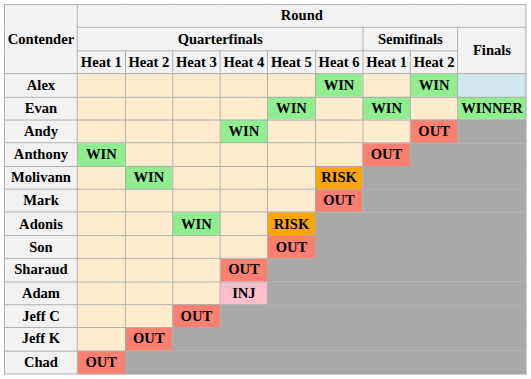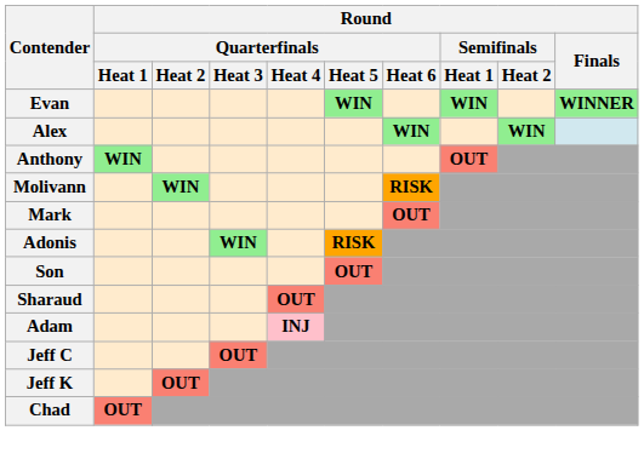 <table class="wikitable" style="text-align:center; ">
 <tr>
 <th rowspan=3>Contender</th>
 <th colspan=9>Round</th>
 </tr>
 <tr>
 <th colspan=6>Quarterfinals</th>
 <th colspan=2>Semifinals</th>
 <th rowspan=2>Finals</th>
 </tr>
 <tr>
 <th>Heat 1</th>
 <th>Heat 2</th>
 <th>Heat 3</th>
 <th>Heat 4</th>
 <th>Heat 5</th>
 <th>Heat 6</th>
 <th>Heat 1</th>
 <th>Heat 2</th>
 </tr>
 <tr>
-<th>Alex</th>
-<td bgcolor="#FFEBCD"></td>
-<td bgcolor="#FFEBCD"></td>
-<td bgcolor="#FFEBCD"></td>
-<td bgcolor="#FFEBCD"></td>
-<td bgcolor="#FFEBCD"></td>
-<td bgcolor="lightgreen"><strong>WIN</strong></td>
-<td bgcolor="#FFEBCD"></td>
-<td bgcolor="lightgreen"><strong>WIN</strong></td>
-<td style="background:#D1E8EF"><strong></strong></td>
-</tr>
-<tr>
 <th>Evan</th>
 <td bgcolor="#FFEBCD"></td>
 <td bgcolor="#FFEBCD"></td>
 <td bgcolor="#FFEBCD"></td>
 <td bgcolor="#FFEBCD"></td>
 <td bgcolor="lightgreen"><strong>WIN</strong></td>
 <td bgcolor="#FFEBCD"></td>
 <td bgcolor="lightgreen"><strong>WIN</strong></td>
 <td bgcolor="#FFEBCD"></td>
 <td bgcolor="lightgreen"><strong>WINNER</strong></td>
 </tr>
 <tr>
-<th>Andy</th>
+<th>Alex</th>
+<td bgcolor="#FFEBCD"></td>
+<td bgcolor="#FFEBCD"></td>
 <td bgcolor="#FFEBCD"></td>
 <td bgcolor="#FFEBCD"></td>
 <td bgcolor="#FFEBCD"></td>
 <td bgcolor="lightgreen"><strong>WIN</strong></td>
 <td bgcolor="#FFEBCD"></td>
-<td bgcolor="#FFEBCD"></td>
-<td bgcolor="#FFEBCD"></td>
-<td bgcolor=salmon><strong>OUT</strong></td>
-<td colspan="1" bgcolor="darkgrey"></td>
+<td bgcolor="lightgreen"><strong>WIN</strong></td>
+<td style="background:#D1E8EF"><strong></strong></td>
 </tr>
 <tr>
 <th>Anthony</th>
 <td bgcolor="lightgreen"><strong>WIN</strong></td>
 <td bgcolor="#FFEBCD"></td>
 <td bgcolor="#FFEBCD"></td>
 <td bgcolor="#FFEBCD"></td>
 <td bgcolor="#FFEBCD"></td>
 <td bgcolor="#FFEBCD"></td>
 <td bgcolor=salmon><strong>OUT</strong></td>
 <td colspan="2" bgcolor="darkgrey"></td>
 </tr>
 <tr>
 <th>Molivann</th>
 <td bgcolor="#FFEBCD"></td>
 <td bgcolor="lightgreen"><strong>WIN</strong></td>
 <td bgcolor="#FFEBCD"></td>
 <td bgcolor="#FFEBCD"></td>
 <td bgcolor="#FFEBCD"></td>
 <td bgcolor="orange"><strong>RISK</strong></td>
 <td colspan="3" bgcolor="darkgrey"></td>
 </tr>
 <tr>
 <th>Mark</th>
 <td bgcolor="#FFEBCD"></td>
 <td bgcolor="#FFEBCD"></td>
 <td bgcolor="#FFEBCD"></td>
 <td bgcolor="#FFEBCD"></td>
 <td bgcolor="#FFEBCD"></td>
 <td bgcolor=salmon><strong>OUT</strong></td>
 <td colspan="3" bgcolor="darkgrey"></td>
 </tr>
 <tr>
 <th>Adonis</th>
 <td bgcolor="#FFEBCD"></td>
 <td bgcolor="#FFEBCD"></td>
 <td bgcolor="lightgreen"><strong>WIN</strong></td>
 <td bgcolor="#FFEBCD"></td>
 <td bgcolor="orange"><strong>RISK</strong></td>
 <td colspan="4" bgcolor="darkgrey"></td>
 </tr>
 <tr>
 <th>Son</th>
 <td bgcolor="#FFEBCD"></td>
 <td bgcolor="#FFEBCD"></td>
 <td bgcolor="#FFEBCD"></td>
 <td bgcolor="#FFEBCD"></td>
 <td bgcolor=salmon><strong>OUT</strong></td>
 <td colspan="4" bgcolor="darkgrey"></td>
 </tr>
 <tr>
 <th>Sharaud</th>
 <td bgcolor="#FFEBCD"></td>
 <td bgcolor="#FFEBCD"></td>
 <td bgcolor="#FFEBCD"></td>
 <td bgcolor=salmon><strong>OUT</strong></td>
 <td colspan="5" bgcolor="darkgrey"></td>
 </tr>
 <tr>
 <th>Adam</th>
 <td bgcolor="#FFEBCD"></td>
 <td bgcolor="#FFEBCD"></td>
 <td bgcolor="#FFEBCD"></td>
 <td style="background:pink;"><strong>INJ</strong></td>
 <td colspan="5" bgcolor="darkgrey"></td>
 </tr>
 <tr>
 <th>Jeff C</th>
 <td bgcolor="#FFEBCD"></td>
 <td bgcolor="#FFEBCD"></td>
 <td bgcolor=salmon><strong>OUT</strong></td>
 <td colspan="6" bgcolor="darkgrey"></td>
 </tr>
 <tr>
 <th>Jeff K</th>
 <td bgcolor="#FFEBCD"></td>
 <td bgcolor=salmon><strong>OUT</strong></td>
 <td colspan="7" bgcolor="darkgrey"></td>
 </tr>
 <tr>
 <th>Chad</th>
 <td bgcolor=salmon><strong>OUT</strong></td>
 <td colspan="8" bgcolor="darkgrey"></td>
 </tr>
 </table>
